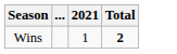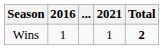 <table class="wikitable">
 <tr>
 <th>Season</th>
+<th>2016</th>
 <th>...</th>
 <th>2021</th>
 <th><strong>Total</strong></th>
 </tr>
 <tr align=center>
 <td>Wins</td>
+<td>1</td>
 <td></td>
 <td>1</td>
 <td><strong>2</strong></td>
 </tr>
 </table>
